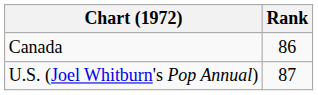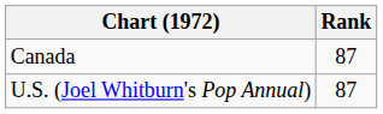 <table class="wikitable">
 <tr>
 <th align="left">Chart (1972)</th>
 <th style="text-align:center;">Rank</th>
 </tr>
 <tr>
 <td>Canada</td>
-<td style="text-align:center;">86</td>
+<td style="text-align:center;">87</td>
 </tr>
 <tr>
 <td>U.S. (<a href='#'>Joel Whitburn</a>'s <em>Pop Annual</em>)</td>
 <td style="text-align:center;">87</td>
 </tr>
 </table>
